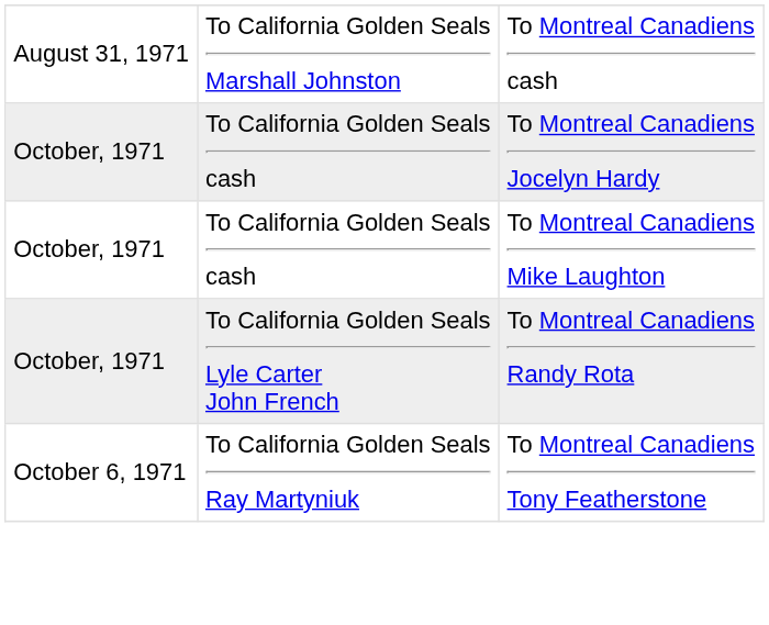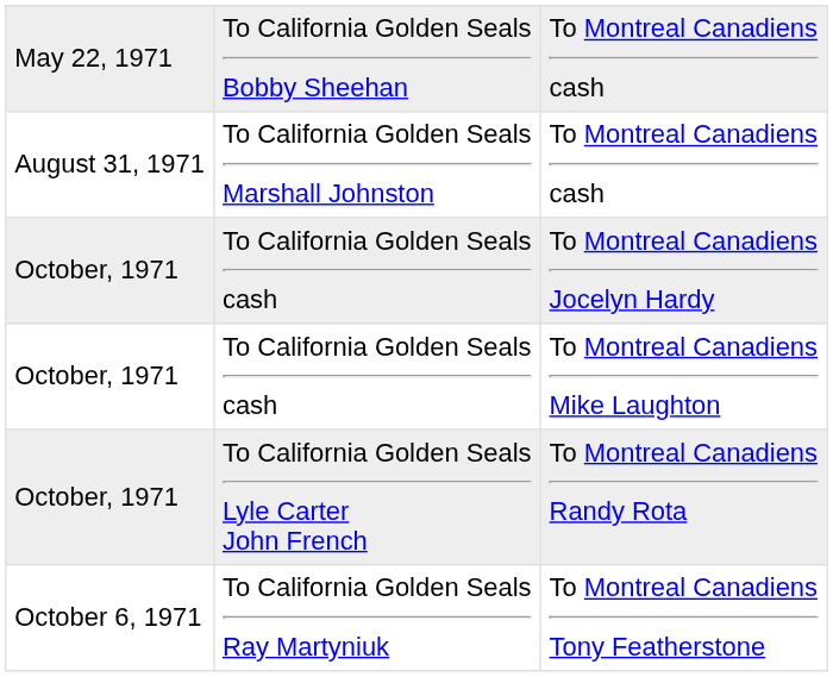 <table border=1 style="border-collapse:collapse" bordercolor="#DFDFDF"  cellpadding="5">
 <tr>
+</tr>
+<tr bgcolor="#eeeeee">
+<td>May 22, 1971</td>
+<td valign="top">To California Golden Seals <hr><a href='#'>Bobby Sheehan</a></td>
+<td valign="top">To <a href='#'>Montreal Canadiens</a> <hr>cash</td>
 </tr>
 <tr>
 <td>August 31, 1971</td>
 <td valign="top">To California Golden Seals <hr><a href='#'>Marshall Johnston</a></td>
 <td valign="top">To <a href='#'>Montreal Canadiens</a> <hr>cash</td>
 </tr>
 <tr bgcolor="#eeeeee">
 <td>October, 1971</td>
 <td valign="top">To California Golden Seals <hr>cash</td>
 <td valign="top">To <a href='#'>Montreal Canadiens</a> <hr><a href='#'>Jocelyn Hardy</a></td>
 </tr>
 <tr>
 <td>October, 1971</td>
 <td valign="top">To California Golden Seals <hr>cash</td>
 <td valign="top">To <a href='#'>Montreal Canadiens</a> <hr><a href='#'>Mike Laughton</a></td>
 </tr>
 <tr bgcolor="#eeeeee">
 <td>October, 1971</td>
 <td valign="top">To California Golden Seals <hr><a href='#'>Lyle Carter</a><br><a href='#'>John French</a></td>
 <td valign="top">To <a href='#'>Montreal Canadiens</a> <hr><a href='#'>Randy Rota</a></td>
 </tr>
 <tr>
 <td>October 6, 1971</td>
 <td valign="top">To California Golden Seals <hr><a href='#'>Ray Martyniuk</a></td>
 <td valign="top">To <a href='#'>Montreal Canadiens</a> <hr><a href='#'>Tony Featherstone</a></td>
 </tr>
 <tr>
 </tr>
 </table>
